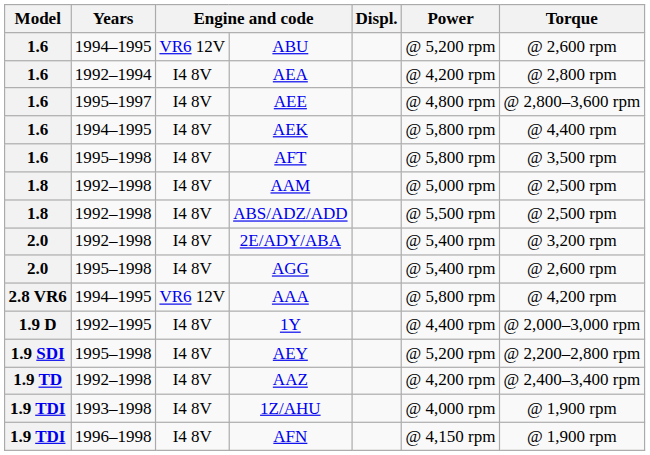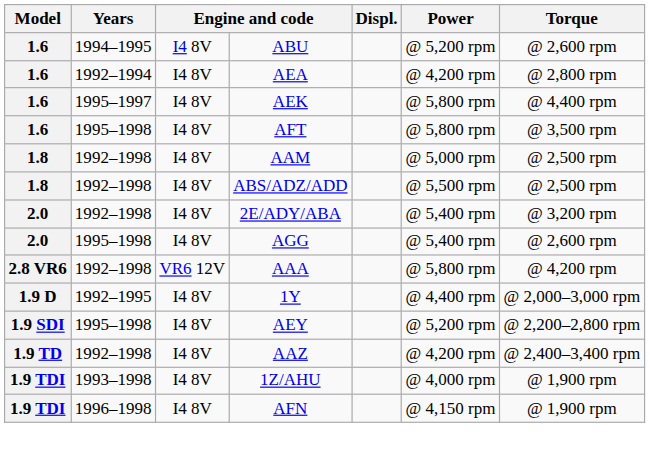 <table class="wikitable" style="text-align:center; font-size:91%;">
 <tr>
 <th>Model</th>
 <th>Years</th>
 <th colspan="2">Engine and code</th>
 <th>Displ.</th>
 <th>Power</th>
 <th>Torque</th>
 </tr>
 <tr>
 <th>1.6</th>
 <td>1994–1995</td>
-<td><a href='#'>VR6</a> 12V</td>
+<td><a href='#'>I4</a> 8V</td>
 <td><a href='#'>ABU</a></td>
 <td></td>
 <td> @ 5,200 rpm</td>
 <td> @ 2,600 rpm</td>
 </tr>
 <tr>
 <th>1.6</th>
 <td>1992–1994</td>
 <td>I4 8V</td>
 <td><a href='#'>AEA</a></td>
 <td></td>
 <td> @ 4,200 rpm</td>
 <td> @ 2,800 rpm</td>
 </tr>
 <tr>
 <th>1.6</th>
 <td>1995–1997</td>
-<td>I4 8V</td>
-<td><a href='#'>AEE</a></td>
-<td></td>
-<td> @ 4,800 rpm</td>
-<td> @ 2,800–3,600 rpm</td>
-</tr>
-<tr>
-<th>1.6</th>
-<td>1994–1995</td>
 <td>I4 8V</td>
 <td><a href='#'>AEK</a></td>
 <td></td>
 <td> @ 5,800 rpm</td>
 <td> @ 4,400 rpm</td>
 </tr>
 <tr>
 <th>1.6</th>
 <td>1995–1998</td>
 <td>I4 8V</td>
 <td><a href='#'>AFT</a></td>
 <td></td>
 <td> @ 5,800 rpm</td>
 <td> @ 3,500 rpm</td>
 </tr>
 <tr>
 <th>1.8</th>
 <td>1992–1998</td>
 <td>I4 8V</td>
 <td><a href='#'>AAM</a></td>
 <td></td>
 <td> @ 5,000 rpm</td>
 <td> @ 2,500 rpm</td>
 </tr>
 <tr>
 <th>1.8</th>
 <td>1992–1998</td>
 <td>I4 8V</td>
 <td><a href='#'>ABS/ADZ/ADD</a></td>
 <td></td>
 <td> @ 5,500 rpm</td>
 <td> @ 2,500 rpm</td>
 </tr>
 <tr>
 <th>2.0</th>
 <td>1992–1998</td>
 <td>I4 8V</td>
 <td><a href='#'>2E/ADY/ABA</a></td>
 <td></td>
 <td> @ 5,400 rpm</td>
 <td> @ 3,200 rpm</td>
 </tr>
 <tr>
 <th>2.0</th>
 <td>1995–1998</td>
 <td>I4 8V</td>
 <td><a href='#'>AGG</a></td>
 <td></td>
 <td> @ 5,400 rpm</td>
 <td> @ 2,600 rpm</td>
 </tr>
 <tr>
 <th>2.8 VR6</th>
-<td>1994–1995</td>
+<td>1992–1998</td>
 <td><a href='#'>VR6</a> 12V</td>
 <td><a href='#'>AAA</a></td>
 <td></td>
 <td> @ 5,800 rpm</td>
 <td> @ 4,200 rpm</td>
 </tr>
 <tr>
 <th>1.9 D</th>
 <td>1992–1995</td>
 <td>I4 8V</td>
 <td><a href='#'>1Y</a></td>
 <td></td>
 <td> @ 4,400 rpm</td>
 <td> @ 2,000–3,000 rpm</td>
 </tr>
 <tr>
 <th>1.9 <a href='#'>SDI</a></th>
 <td>1995–1998</td>
 <td>I4 8V</td>
 <td><a href='#'>AEY</a></td>
 <td></td>
 <td> @ 5,200 rpm</td>
 <td> @ 2,200–2,800 rpm</td>
 </tr>
 <tr>
 <th>1.9 <a href='#'>TD</a></th>
 <td>1992–1998</td>
 <td>I4 8V</td>
 <td><a href='#'>AAZ</a></td>
 <td></td>
 <td> @ 4,200 rpm</td>
 <td> @ 2,400–3,400 rpm</td>
 </tr>
 <tr>
 <th>1.9 <a href='#'>TDI</a></th>
 <td>1993–1998</td>
 <td>I4 8V</td>
 <td><a href='#'>1Z/AHU</a></td>
 <td></td>
 <td> @ 4,000 rpm</td>
 <td> @ 1,900 rpm</td>
 </tr>
 <tr>
 <th>1.9 <a href='#'>TDI</a></th>
 <td>1996–1998</td>
 <td>I4 8V</td>
 <td><a href='#'>AFN</a></td>
 <td></td>
 <td> @ 4,150 rpm</td>
 <td> @ 1,900 rpm</td>
 </tr>
 </table>
